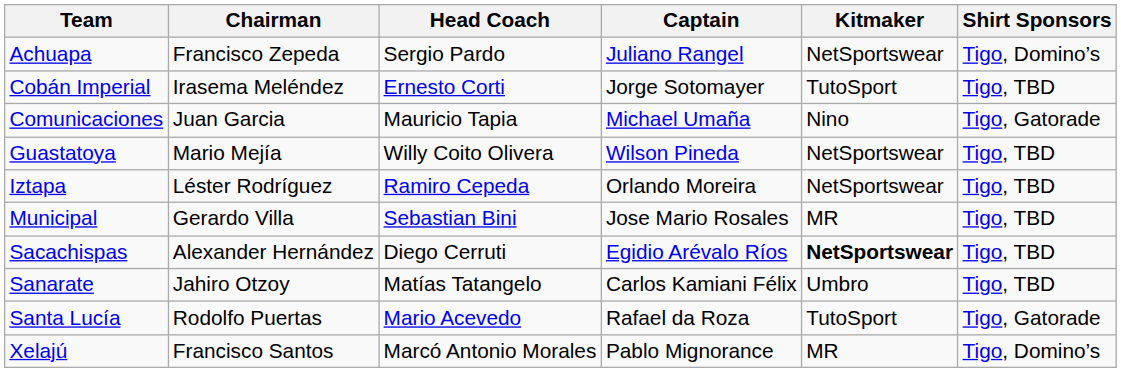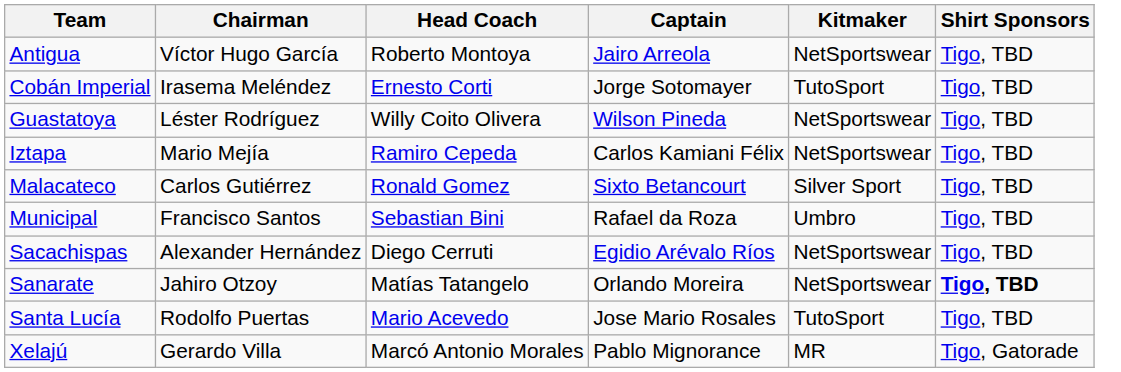 <table class="wikitable sortable" style="text-align: left;">
 <tr>
 <th>Team</th>
 <th>Chairman</th>
 <th>Head Coach</th>
 <th>Captain</th>
 <th>Kitmaker</th>
 <th>Shirt Sponsors</th>
 </tr>
 <tr>
-<td><a href='#'>Achuapa</a></td>
-<td> Francisco Zepeda</td>
-<td> Sergio Pardo</td>
-<td> <a href='#'>Juliano Rangel</a></td>
+<td><a href='#'>Antigua</a></td>
+<td> Víctor Hugo García</td>
+<td> Roberto Montoya</td>
+<td> <a href='#'>Jairo Arreola</a></td>
 <td>NetSportswear</td>
-<td><a href='#'>Tigo</a>, Domino’s</td>
+<td><a href='#'>Tigo</a>, TBD</td>
 </tr>
 <tr>
 <td><a href='#'>Cobán Imperial</a></td>
 <td> Irasema Meléndez</td>
 <td> <a href='#'>Ernesto Corti</a></td>
 <td> Jorge Sotomayer</td>
 <td>TutoSport</td>
 <td><a href='#'>Tigo</a>, TBD</td>
 </tr>
 <tr>
-<td><a href='#'>Comunicaciones</a></td>
-<td> Juan Garcia</td>
-<td> Mauricio Tapia</td>
-<td> <a href='#'>Michael Umaña</a></td>
-<td>Nino</td>
-<td><a href='#'>Tigo</a>, Gatorade</td>
-</tr>
-<tr>
 <td><a href='#'>Guastatoya</a></td>
-<td> Mario Mejía</td>
+<td> Léster Rodríguez</td>
 <td> Willy Coito Olivera</td>
 <td> <a href='#'>Wilson Pineda</a></td>
 <td>NetSportswear</td>
 <td><a href='#'>Tigo</a>, TBD</td>
 </tr>
 <tr>
 <td><a href='#'>Iztapa</a></td>
-<td> Léster Rodríguez</td>
+<td> Mario Mejía</td>
 <td> <a href='#'>Ramiro Cepeda</a></td>
-<td> Orlando Moreira</td>
+<td> Carlos Kamiani Félix</td>
 <td>NetSportswear</td>
 <td><a href='#'>Tigo</a>, TBD</td>
 </tr>
 <tr>
+<td><a href='#'>Malacateco</a></td>
+<td> Carlos Gutiérrez</td>
+<td> <a href='#'>Ronald Gomez</a></td>
+<td> <a href='#'>Sixto Betancourt</a></td>
+<td>Silver Sport</td>
+<td><a href='#'>Tigo</a>, TBD</td>
+</tr>
+<tr>
 <td><a href='#'>Municipal</a></td>
-<td> Gerardo Villa</td>
+<td> Francisco Santos</td>
 <td> <a href='#'>Sebastian Bini</a></td>
-<td> Jose Mario Rosales</td>
-<td>MR</td>
+<td> Rafael da Roza</td>
+<td>Umbro</td>
 <td><a href='#'>Tigo</a>, TBD</td>
 </tr>
 <tr>
 <td><a href='#'>Sacachispas</a></td>
 <td> Alexander Hernández</td>
 <td> Diego Cerruti</td>
 <td> <a href='#'>Egidio Arévalo Ríos</a></td>
-<td><strong>NetSportswear</strong></td>
+<td>NetSportswear</td>
 <td><a href='#'>Tigo</a>, TBD</td>
 </tr>
 <tr>
 <td><a href='#'>Sanarate</a></td>
 <td> Jahiro Otzoy</td>
 <td> Matías Tatangelo</td>
-<td> Carlos Kamiani Félix</td>
-<td>Umbro</td>
-<td><a href='#'>Tigo</a>, TBD</td>
+<td> Orlando Moreira</td>
+<td>NetSportswear</td>
+<td><strong><a href='#'>Tigo</a>, TBD</strong></td>
 </tr>
 <tr>
 <td><a href='#'>Santa Lucía</a></td>
 <td> Rodolfo Puertas</td>
 <td> <a href='#'>Mario Acevedo</a></td>
-<td> Rafael da Roza</td>
+<td> Jose Mario Rosales</td>
 <td>TutoSport</td>
-<td><a href='#'>Tigo</a>, Gatorade</td>
+<td><a href='#'>Tigo</a>, TBD</td>
 </tr>
 <tr>
 <td><a href='#'>Xelajú</a></td>
-<td> Francisco Santos</td>
+<td> Gerardo Villa</td>
 <td> Marcó Antonio Morales</td>
 <td> Pablo Mignorance</td>
 <td>MR</td>
-<td><a href='#'>Tigo</a>, Domino’s</td>
+<td><a href='#'>Tigo</a>, Gatorade</td>
 </tr>
 </table>
